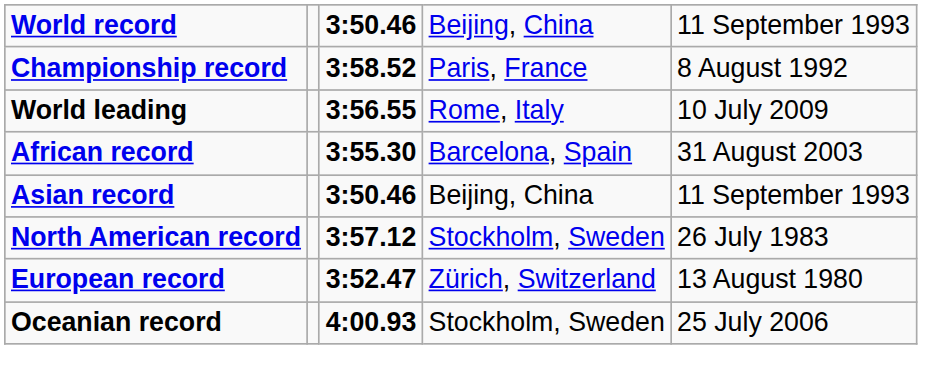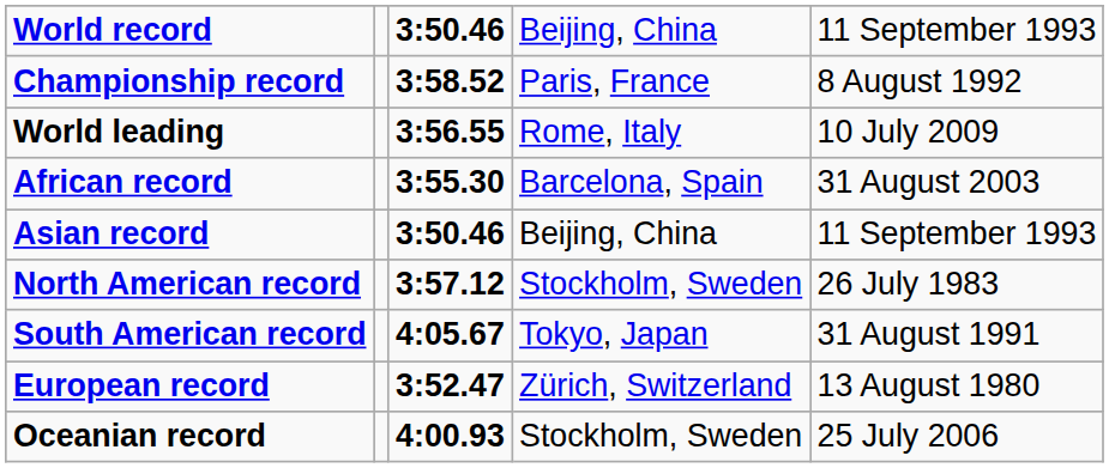 <table class="wikitable">
 <tr>
 <td><strong><a href='#'>World record</a></strong></td>
 <td></td>
 <td><strong>3:50.46</strong></td>
 <td><a href='#'>Beijing</a>, <a href='#'>China</a></td>
 <td>11 September 1993</td>
 </tr>
 <tr>
 <td><strong><a href='#'>Championship record</a></strong></td>
 <td></td>
 <td><strong>3:58.52</strong></td>
 <td><a href='#'>Paris</a>, <a href='#'>France</a></td>
 <td>8 August 1992</td>
 </tr>
 <tr>
 <td><strong>World leading</strong></td>
 <td></td>
 <td><strong>3:56.55</strong></td>
 <td><a href='#'>Rome</a>, <a href='#'>Italy</a></td>
 <td>10 July 2009</td>
 </tr>
 <tr>
 <td><strong><a href='#'>African record</a></strong></td>
 <td></td>
 <td><strong>3:55.30</strong></td>
 <td><a href='#'>Barcelona</a>, <a href='#'>Spain</a></td>
 <td>31 August 2003</td>
 </tr>
 <tr>
 <td><strong><a href='#'>Asian record</a></strong></td>
 <td></td>
 <td><strong>3:50.46</strong></td>
 <td>Beijing, China</td>
 <td>11 September 1993</td>
 </tr>
 <tr>
 <td><strong><a href='#'>North American record</a></strong></td>
 <td></td>
 <td><strong>3:57.12</strong></td>
 <td><a href='#'>Stockholm</a>, <a href='#'>Sweden</a></td>
 <td>26 July 1983</td>
 </tr>
 <tr>
+<td><strong><a href='#'>South American record</a></strong></td>
+<td></td>
+<td><strong>4:05.67</strong></td>
+<td><a href='#'>Tokyo</a>, <a href='#'>Japan</a></td>
+<td>31 August 1991</td>
+</tr>
+<tr>
 <td><strong><a href='#'>European record</a></strong></td>
 <td></td>
 <td><strong>3:52.47</strong></td>
 <td><a href='#'>Zürich</a>, <a href='#'>Switzerland</a></td>
 <td>13 August 1980</td>
 </tr>
 <tr>
 <td><strong>Oceanian record</strong></td>
 <td></td>
 <td><strong>4:00.93</strong></td>
 <td>Stockholm, Sweden</td>
 <td>25 July 2006</td>
 </tr>
 </table>
